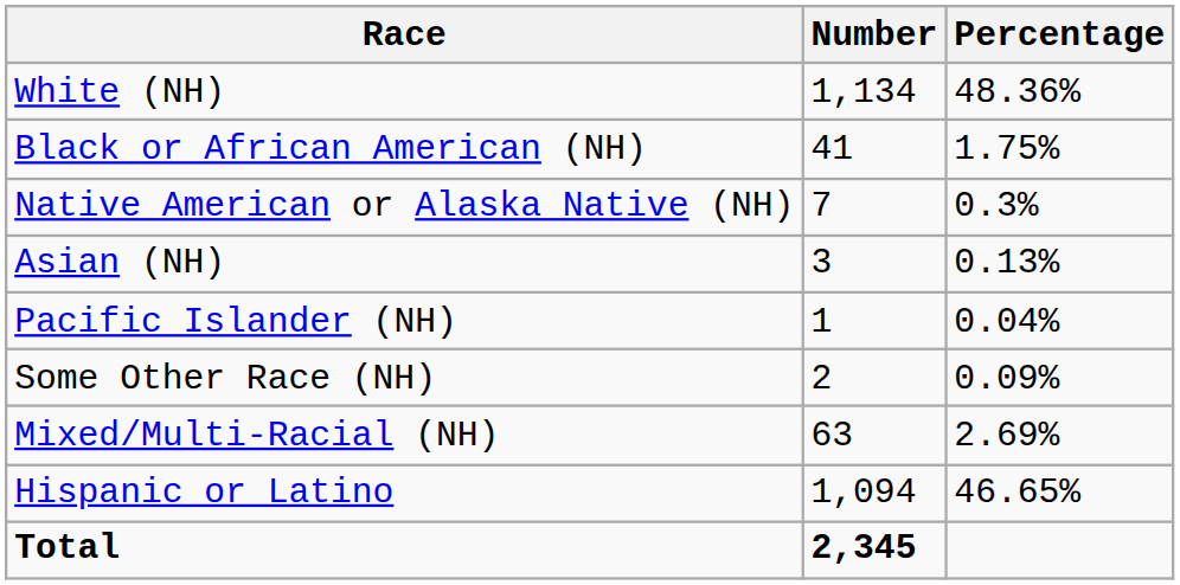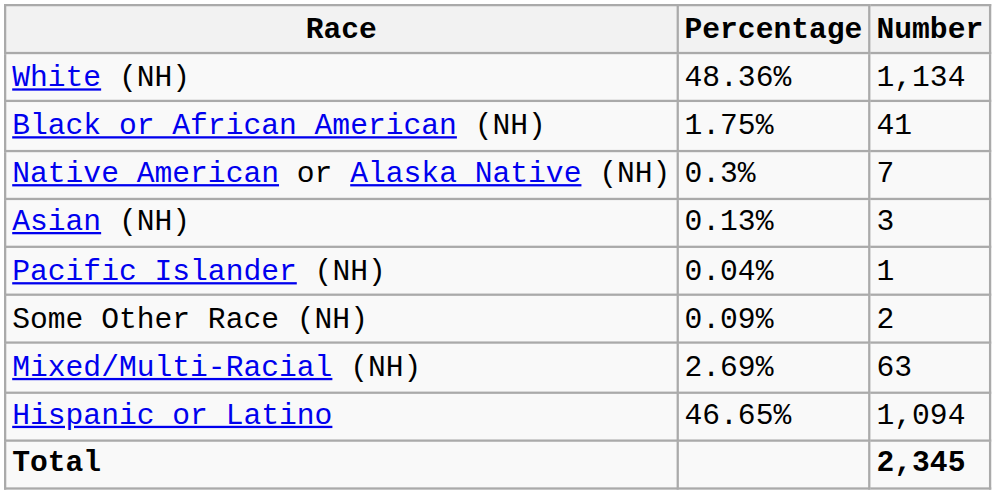 <table class="wikitable">
 <tr>
 <th>Race</th>
+<th>Percentage</th>
 <th>Number</th>
-<th>Percentage</th>
 </tr>
 <tr>
 <td><a href='#'>White</a> (NH)</td>
+<td>48.36%</td>
 <td>1,134</td>
-<td>48.36%</td>
 </tr>
 <tr>
 <td><a href='#'>Black or African American</a> (NH)</td>
+<td>1.75%</td>
 <td>41</td>
-<td>1.75%</td>
 </tr>
 <tr>
 <td><a href='#'>Native American</a> or <a href='#'>Alaska Native</a> (NH)</td>
+<td>0.3%</td>
 <td>7</td>
-<td>0.3%</td>
 </tr>
 <tr>
 <td><a href='#'>Asian</a> (NH)</td>
+<td>0.13%</td>
 <td>3</td>
-<td>0.13%</td>
 </tr>
 <tr>
 <td><a href='#'>Pacific Islander</a> (NH)</td>
+<td>0.04%</td>
 <td>1</td>
-<td>0.04%</td>
 </tr>
 <tr>
 <td>Some Other Race (NH)</td>
+<td>0.09%</td>
 <td>2</td>
-<td>0.09%</td>
 </tr>
 <tr>
 <td><a href='#'>Mixed/Multi-Racial</a> (NH)</td>
+<td>2.69%</td>
 <td>63</td>
-<td>2.69%</td>
 </tr>
 <tr>
 <td><a href='#'>Hispanic or Latino</a></td>
+<td>46.65%</td>
 <td>1,094</td>
-<td>46.65%</td>
 </tr>
 <tr>
 <td><strong>Total</strong></td>
+<td></td>
 <td><strong>2,345</strong></td>
-<td></td>
 </tr>
 </table>
